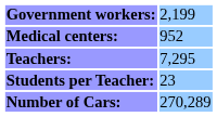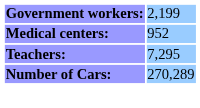 <table>
 <tr>
 <td bgcolor="#9999FF"><strong>Government workers:</strong></td>
 <td bgcolor="#99CCFF">2,199</td>
 </tr>
 <tr>
 <td bgcolor="#9999FF"><strong>Medical centers:</strong></td>
 <td bgcolor="#99CCFF">952</td>
 </tr>
 <tr>
 <td bgcolor="#9999FF"><strong>Teachers:</strong></td>
 <td bgcolor="#99CCFF">7,295</td>
 </tr>
 <tr>
-<td bgcolor="#9999FF"><strong>Students per Teacher: </strong></td>
-<td bgcolor="#99CCFF">23</td>
-</tr>
-<tr>
 <td bgcolor="#9999FF"><strong>Number of Cars:</strong></td>
 <td bgcolor="#99CCFF">270,289</td>
 </tr>
 </table>
